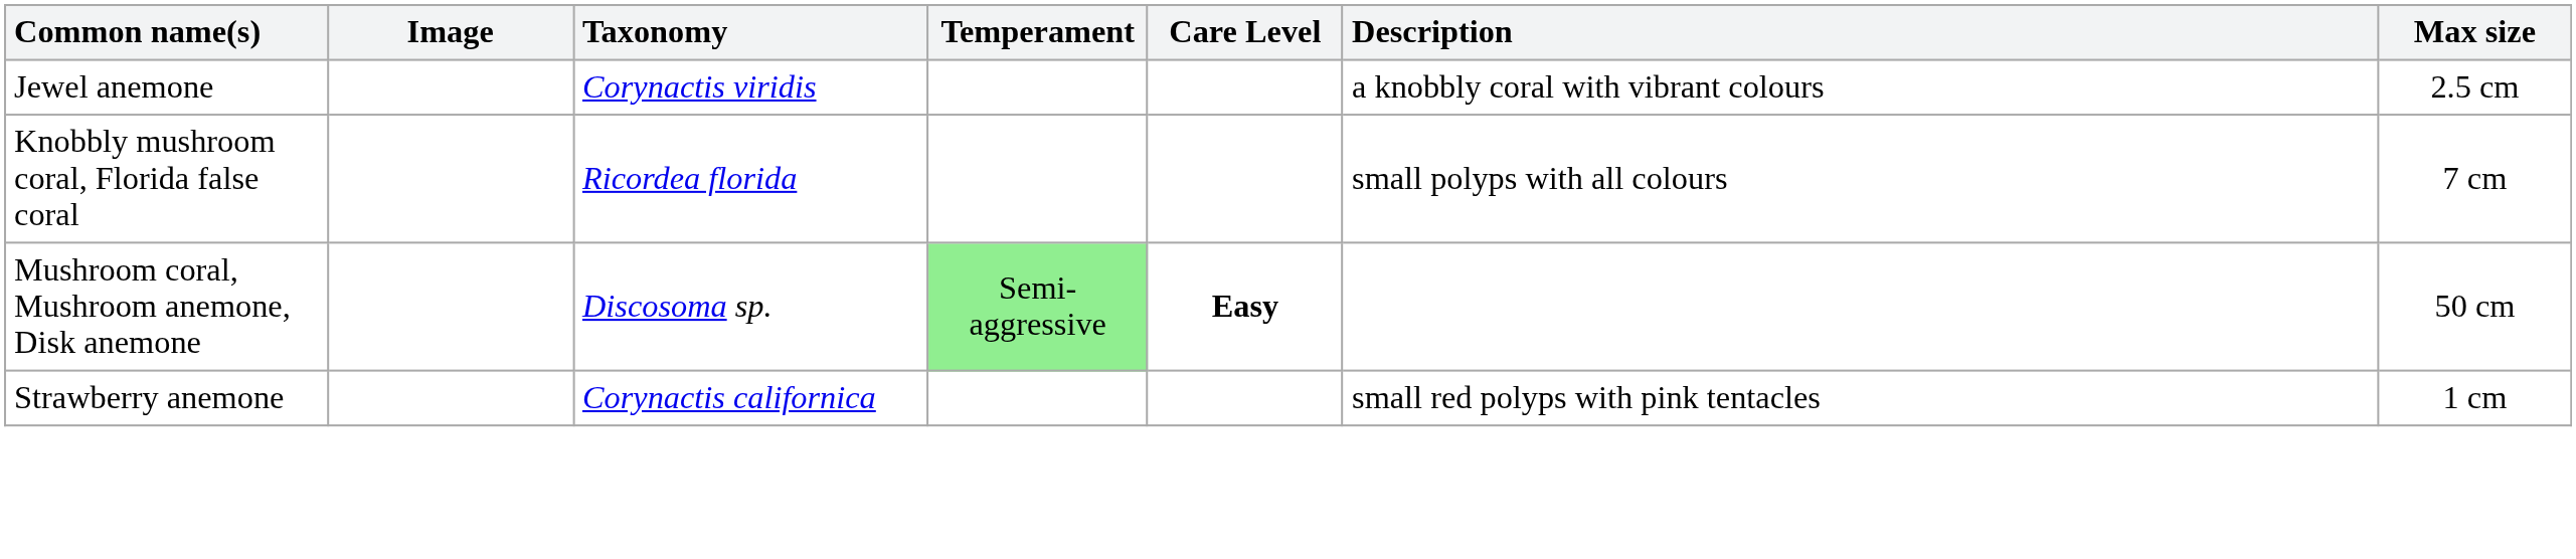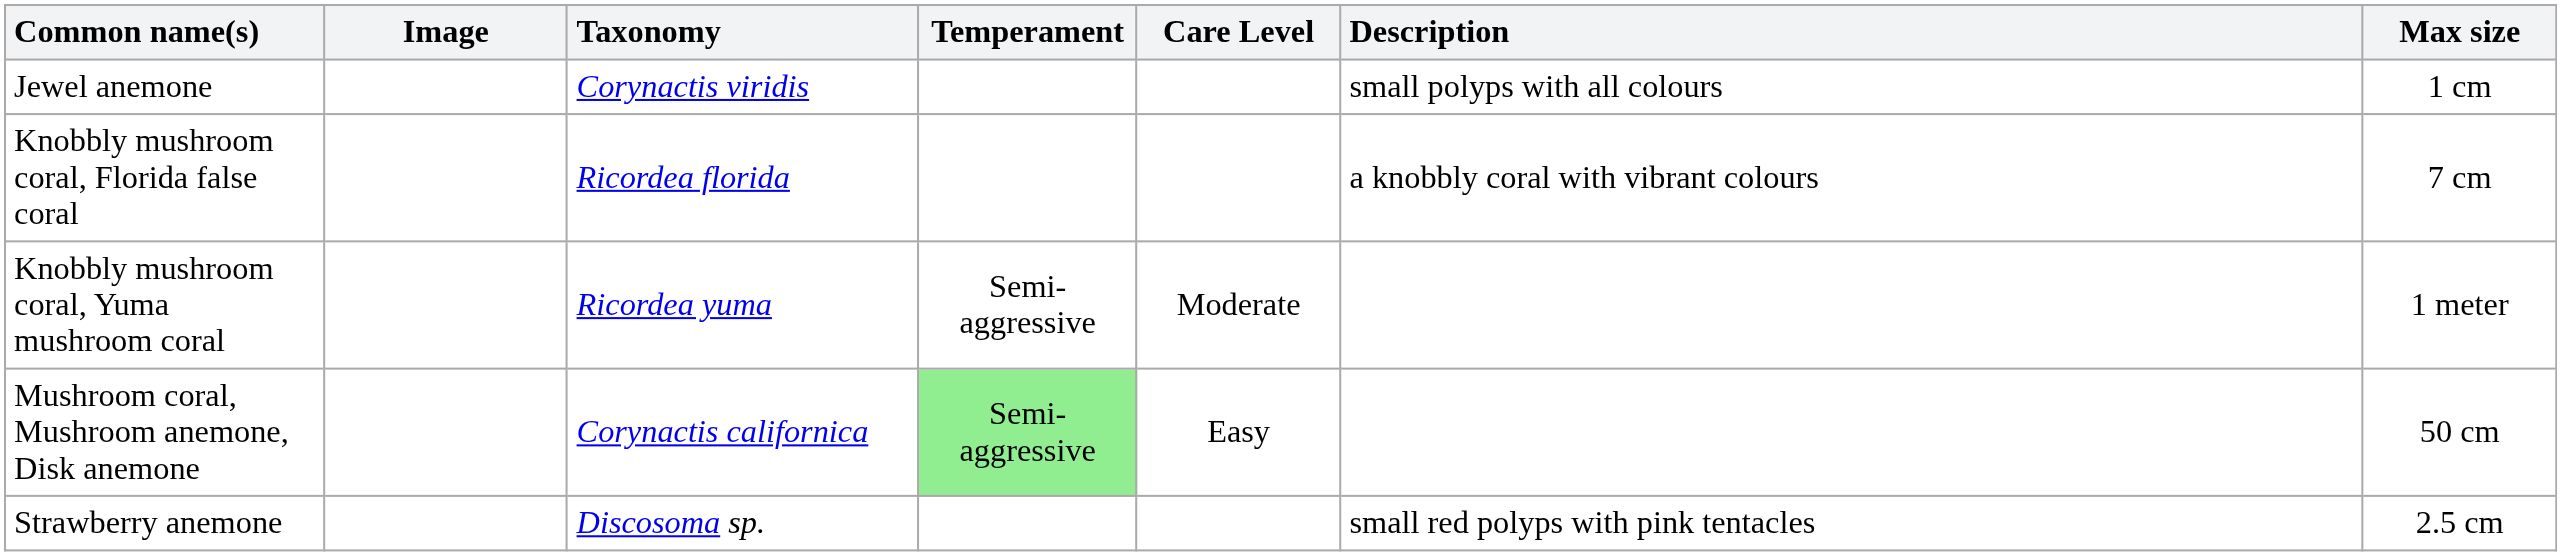 <table class="sortable collapsible" cellpadding="4" width="100%" border="1" style="border:1px solid #aaa; border-collapse:collapse">
 <tr>
 <th align="left" style="background:#F2F3F4" width="170px">Common name(s)</th>
 <th style="background:#F2F3F4" width="130px" class="unsortable">Image</th>
 <th align="left" style="background:#F2F3F4" width="190px">Taxonomy</th>
 <th style="background:#F2F3F4" width="100px">Temperament</th>
 <th style="background:#F2F3F4" width="100px">Care Level</th>
 <th align="left" style="background:#F2F3F4" width="610px" class="unsortable">Description</th>
 <th style="background:#F2F3F4" width="100px">Max size</th>
 </tr>
 <tr>
 <td>Jewel anemone</td>
 <td></td>
 <td><em><a href='#'>Corynactis viridis</a></em></td>
 <td align="center"></td>
 <td align="center"></td>
-<td>a knobbly coral with vibrant colours</td>
-<td align="center">2.5 cm</td>
+<td>small polyps with all colours</td>
+<td align="center">1 cm</td>
 </tr>
 <tr>
 <td>Knobbly mushroom coral, Florida false coral</td>
 <td></td>
 <td><em><a href='#'>Ricordea florida</a></em></td>
 <td align="center"></td>
 <td align="center"></td>
-<td>small polyps with all colours</td>
+<td>a knobbly coral with vibrant colours</td>
 <td align="center">7 cm</td>
+</tr>
+<tr>
+<td>Knobbly mushroom coral, Yuma mushroom coral</td>
+<td></td>
+<td><em><a href='#'>Ricordea yuma</a></em></td>
+<td align="center">Semi-aggressive</td>
+<td align="center">Moderate</td>
+<td></td>
+<td align="center">1 meter</td>
 </tr>
 <tr>
 <td>Mushroom coral, Mushroom anemone, Disk anemone</td>
 <td></td>
-<td><em><a href='#'>Discosoma</a> sp.</em></td>
+<td><em><a href='#'>Corynactis californica</a></em></td>
 <td align="center" style="background: lightgreen;">Semi-aggressive</td>
-<td align="center"><strong>Easy</strong></td>
+<td align="center">Easy</td>
 <td></td>
 <td align="center">50 cm</td>
 </tr>
 <tr>
 <td>Strawberry anemone</td>
 <th></th>
-<td><em><a href='#'>Corynactis californica</a></em></td>
+<td><em><a href='#'>Discosoma</a> sp.</em></td>
 <td align="center"></td>
 <td align="center"></td>
 <td>small red polyps with pink tentacles</td>
-<td align="center">1 cm</td>
+<td align="center">2.5 cm</td>
 </tr>
 </table>
